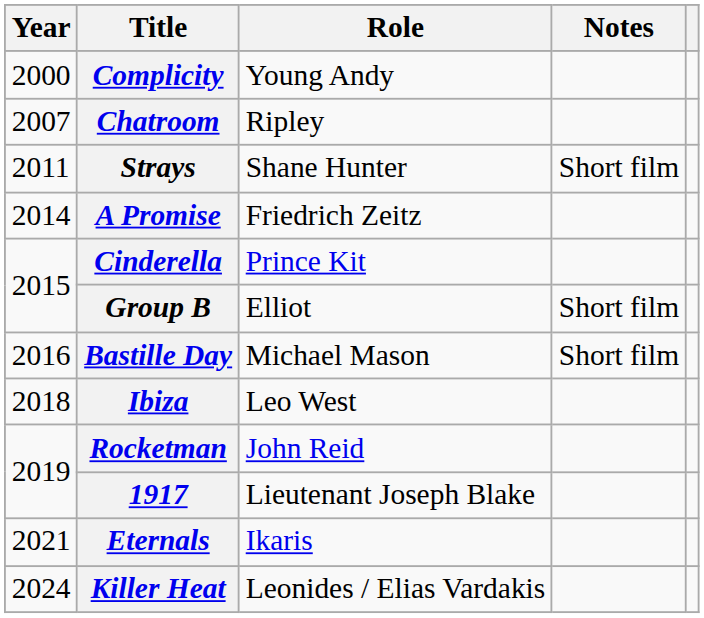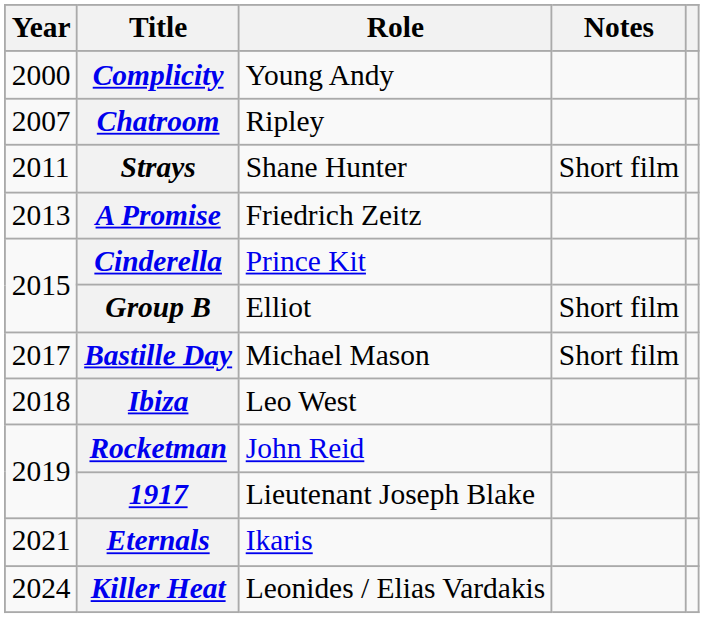 <table class="wikitable plainrowheaders sortable">
 <tr>
 <th scope="col">Year</th>
 <th scope="col">Title</th>
 <th scope="col">Role</th>
 <th scope="col" class="unsortable">Notes</th>
 <th scope="col" class="unsortable"></th>
 </tr>
 <tr>
 <td>2000</td>
 <th scope="row"><em><a href='#'>Complicity</a></em></th>
 <td>Young Andy</td>
 <td></td>
 <td style="text-align:center;"></td>
 </tr>
 <tr>
 <td>2007</td>
 <th scope="row"><em><a href='#'>Chatroom</a></em></th>
 <td>Ripley</td>
 <td></td>
 <td style="text-align:center;"></td>
 </tr>
 <tr>
 <td>2011</td>
 <th scope="row"><em>Strays</em></th>
 <td>Shane Hunter</td>
 <td>Short film</td>
 <td style="text-align:center;"></td>
 </tr>
 <tr>
-<td>2014</td>
+<td>2013</td>
 <th scope="row"><em><a href='#'>A Promise</a></em></th>
 <td>Friedrich Zeitz</td>
 <td></td>
 <td style="text-align:center;"></td>
 </tr>
 <tr>
 <td rowspan="2">2015</td>
 <th scope="row"><em><a href='#'>Cinderella</a></em></th>
 <td><a href='#'>Prince Kit</a></td>
 <td></td>
 <td style="text-align:center;"></td>
 </tr>
 <tr>
 <th scope="row"><em>Group B</em></th>
 <td>Elliot</td>
 <td>Short film</td>
 <td style="text-align:center;"></td>
 </tr>
 <tr>
-<td>2016</td>
+<td>2017</td>
 <th scope="row"><em><a href='#'>Bastille Day</a></em></th>
 <td>Michael Mason</td>
 <td>Short film</td>
 <td style="text-align:center;"></td>
 </tr>
 <tr>
 <td>2018</td>
 <th scope="row"><em><a href='#'>Ibiza</a></em></th>
 <td>Leo West</td>
 <td></td>
 <td style="text-align:center;"></td>
 </tr>
 <tr>
 <td rowspan="2">2019</td>
 <th scope="row"><em><a href='#'>Rocketman</a></em></th>
 <td><a href='#'>John Reid</a></td>
 <td></td>
 <td style="text-align:center;"></td>
 </tr>
 <tr>
 <th scope="row"><em><a href='#'>1917</a></em></th>
 <td>Lieutenant Joseph Blake</td>
 <td></td>
 <td style="text-align:center;"></td>
 </tr>
 <tr>
 <td>2021</td>
 <th scope="row"><em><a href='#'>Eternals</a></em></th>
 <td><a href='#'>Ikaris</a></td>
 <td></td>
 <td style="text-align:center;"></td>
 </tr>
 <tr>
 <td>2024</td>
 <th scope="row"><em><a href='#'>Killer Heat</a></em></th>
 <td>Leonides / Elias Vardakis</td>
 <td></td>
 <td style="text-align:center;"></td>
 </tr>
 </table>
